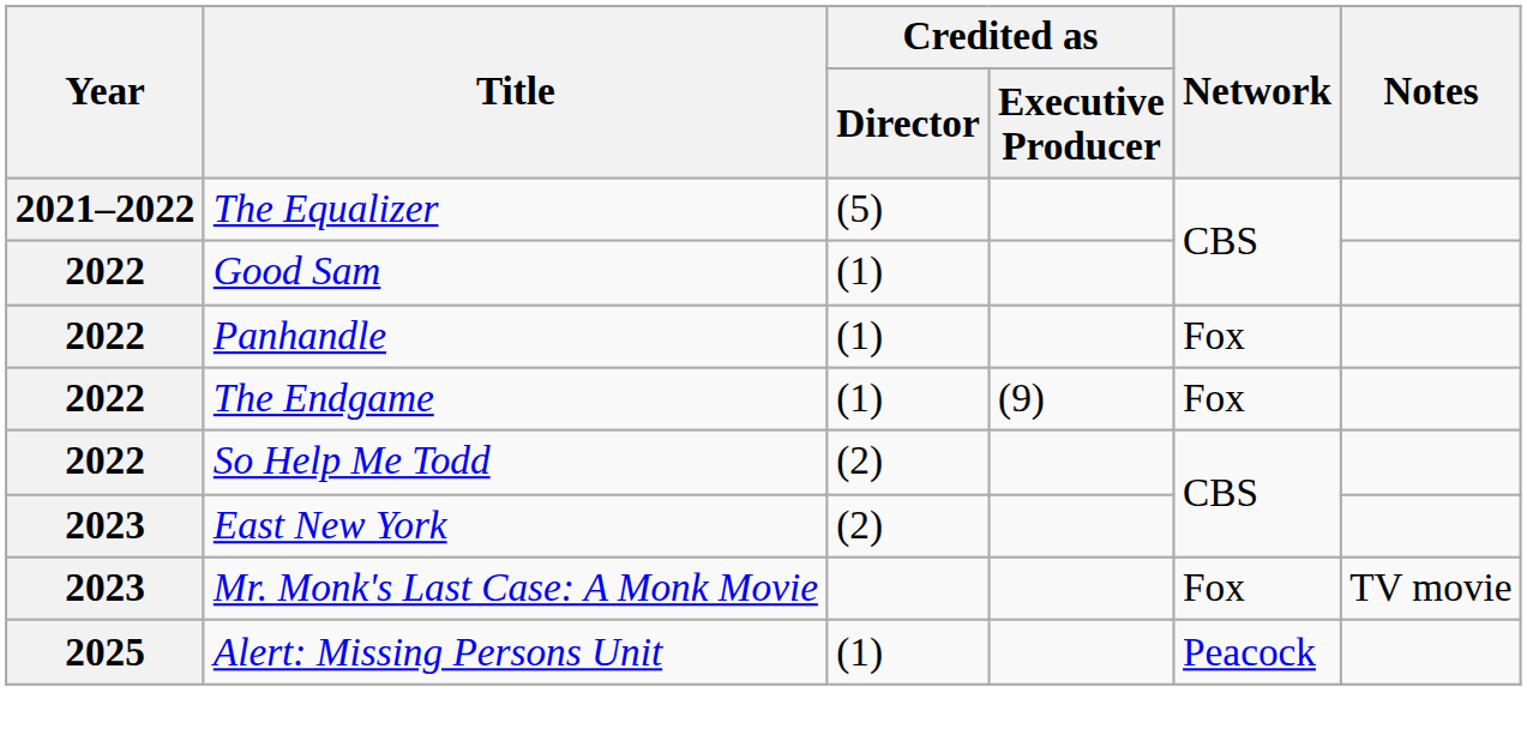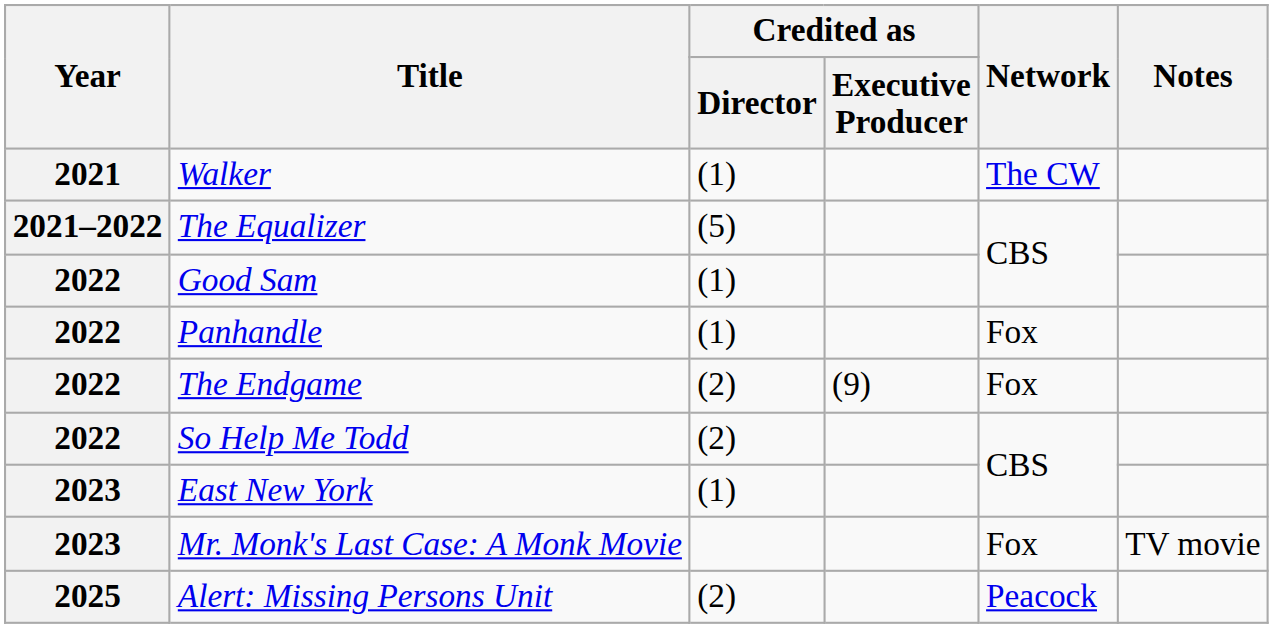 <table class="wikitable plainrowheaders unsortable">
 <tr>
 <th rowspan="2" scope="col">Year</th>
 <th rowspan="2" scope="col">Title</th>
 <th colspan="2" scope="col">Credited as</th>
 <th rowspan="2" scope="col">Network</th>
 <th rowspan="2" scope="col" class="unsortable">Notes</th>
 </tr>
 <tr>
 <th>Director</th>
 <th>Executive<br>Producer</th>
+</tr>
+<tr>
+<th>2021</th>
+<td scope="row"><em><a href='#'>Walker</a></em></td>
+<td> (1)</td>
+<td></td>
+<td><a href='#'>The CW</a></td>
+<td></td>
 </tr>
 <tr>
 <th>2021–2022</th>
 <td scope="row"><em><a href='#'>The Equalizer</a></em></td>
 <td> (5)</td>
 <td></td>
 <td rowspan="2">CBS</td>
 <td></td>
 </tr>
 <tr>
 <th>2022</th>
 <td scope="row"><em><a href='#'>Good Sam</a></em></td>
 <td> (1)</td>
 <td></td>
 <td></td>
 </tr>
 <tr>
 <th>2022</th>
 <td scope="row"><em><a href='#'>Panhandle</a></em></td>
 <td> (1)</td>
 <td></td>
 <td>Fox</td>
 <td></td>
 </tr>
 <tr>
 <th>2022</th>
 <td scope="row"><em><a href='#'>The Endgame</a></em></td>
-<td> (1)</td>
+<td> (2)</td>
 <td> (9)</td>
 <td>Fox</td>
 <td></td>
 </tr>
 <tr>
 <th>2022</th>
 <td scope="row"><em><a href='#'>So Help Me Todd</a></em></td>
 <td> (2)</td>
 <td></td>
 <td rowspan="2">CBS</td>
 <td></td>
 </tr>
 <tr>
 <th>2023</th>
 <td scope="row"><em><a href='#'>East New York</a></em></td>
-<td> (2)</td>
+<td> (1)</td>
 <td></td>
 <td></td>
 </tr>
 <tr>
 <th>2023</th>
 <td scope="row"><em><a href='#'>Mr. Monk's Last Case: A Monk Movie</a></em></td>
 <td></td>
 <td></td>
 <td>Fox</td>
 <td>TV movie</td>
 </tr>
 <tr>
 <th>2025</th>
 <td scope="row"><em><a href='#'>Alert: Missing Persons Unit</a></em></td>
-<td> (1)</td>
+<td> (2)</td>
 <td></td>
 <td><a href='#'>Peacock</a></td>
 <td></td>
 </tr>
 </table>
